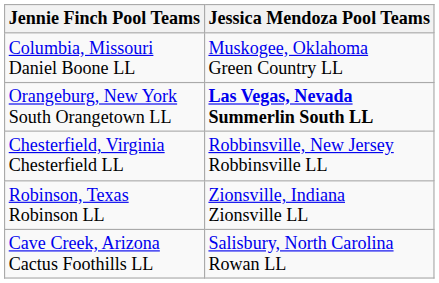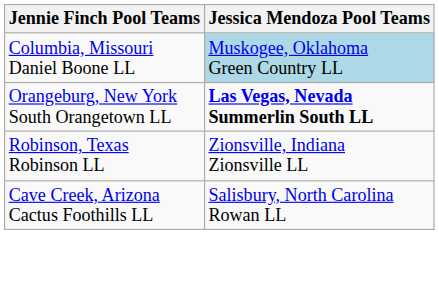 <table class="wikitable">
 <tr>
 <th>Jennie Finch Pool Teams</th>
 <th>Jessica Mendoza Pool Teams</th>
 </tr>
 <tr>
 <td> <a href='#'>Columbia, Missouri</a> <br> Daniel Boone LL</td>
-<td> <a href='#'>Muskogee, Oklahoma</a> <br> Green Country LL</td>
+<td style="background: lightblue;"> <a href='#'>Muskogee, Oklahoma</a> <br> Green Country LL</td>
 </tr>
 <tr>
 <td> <a href='#'>Orangeburg, New York</a> <br> South Orangetown LL</td>
 <td><strong> <a href='#'>Las Vegas, Nevada</a> <br> Summerlin South LL</strong></td>
-</tr>
-<tr>
-<td> <a href='#'>Chesterfield, Virginia</a> <br> Chesterfield LL</td>
-<td> <a href='#'>Robbinsville, New Jersey</a> <br> Robbinsville LL</td>
 </tr>
 <tr>
 <td> <a href='#'>Robinson, Texas</a> <br> Robinson LL</td>
 <td> <a href='#'>Zionsville, Indiana</a> <br> Zionsville LL</td>
 </tr>
 <tr>
 <td> <a href='#'>Cave Creek, Arizona</a> <br> Cactus Foothills LL</td>
 <td> <a href='#'>Salisbury, North Carolina</a> <br> Rowan LL</td>
 </tr>
 </table>
